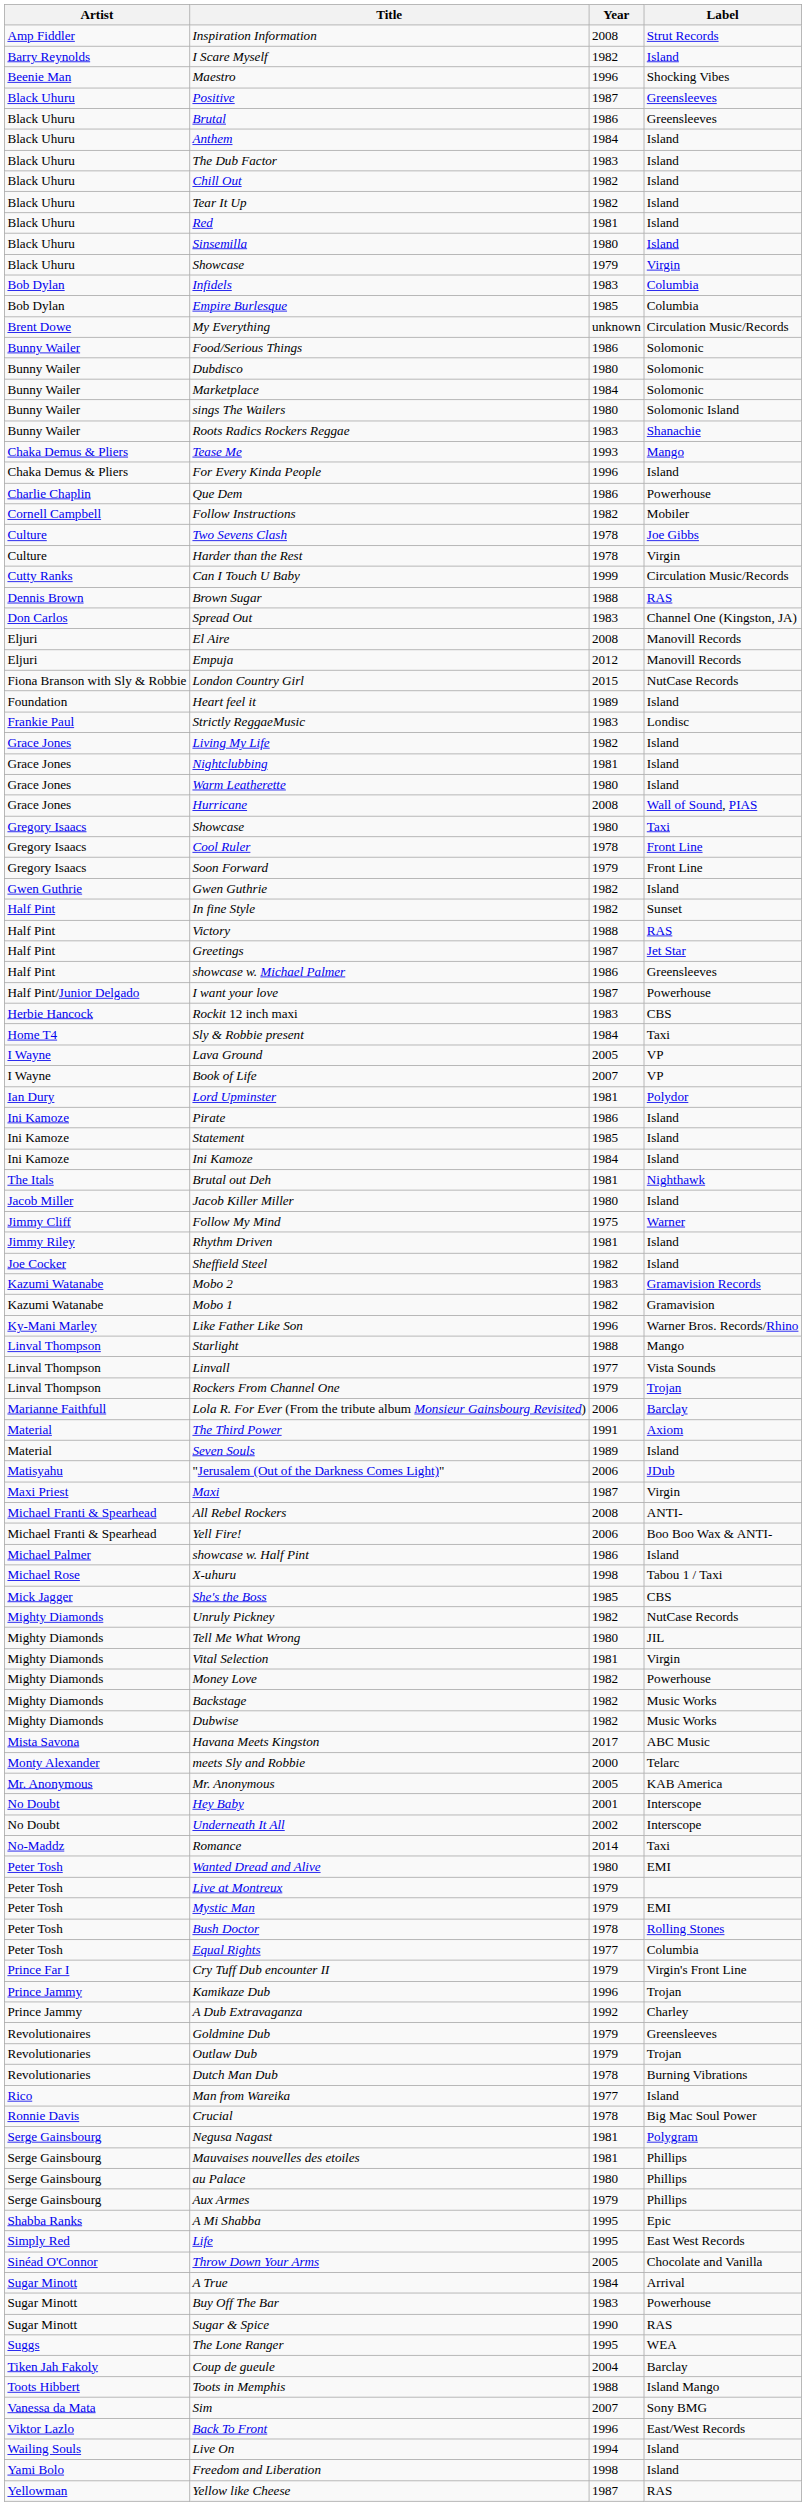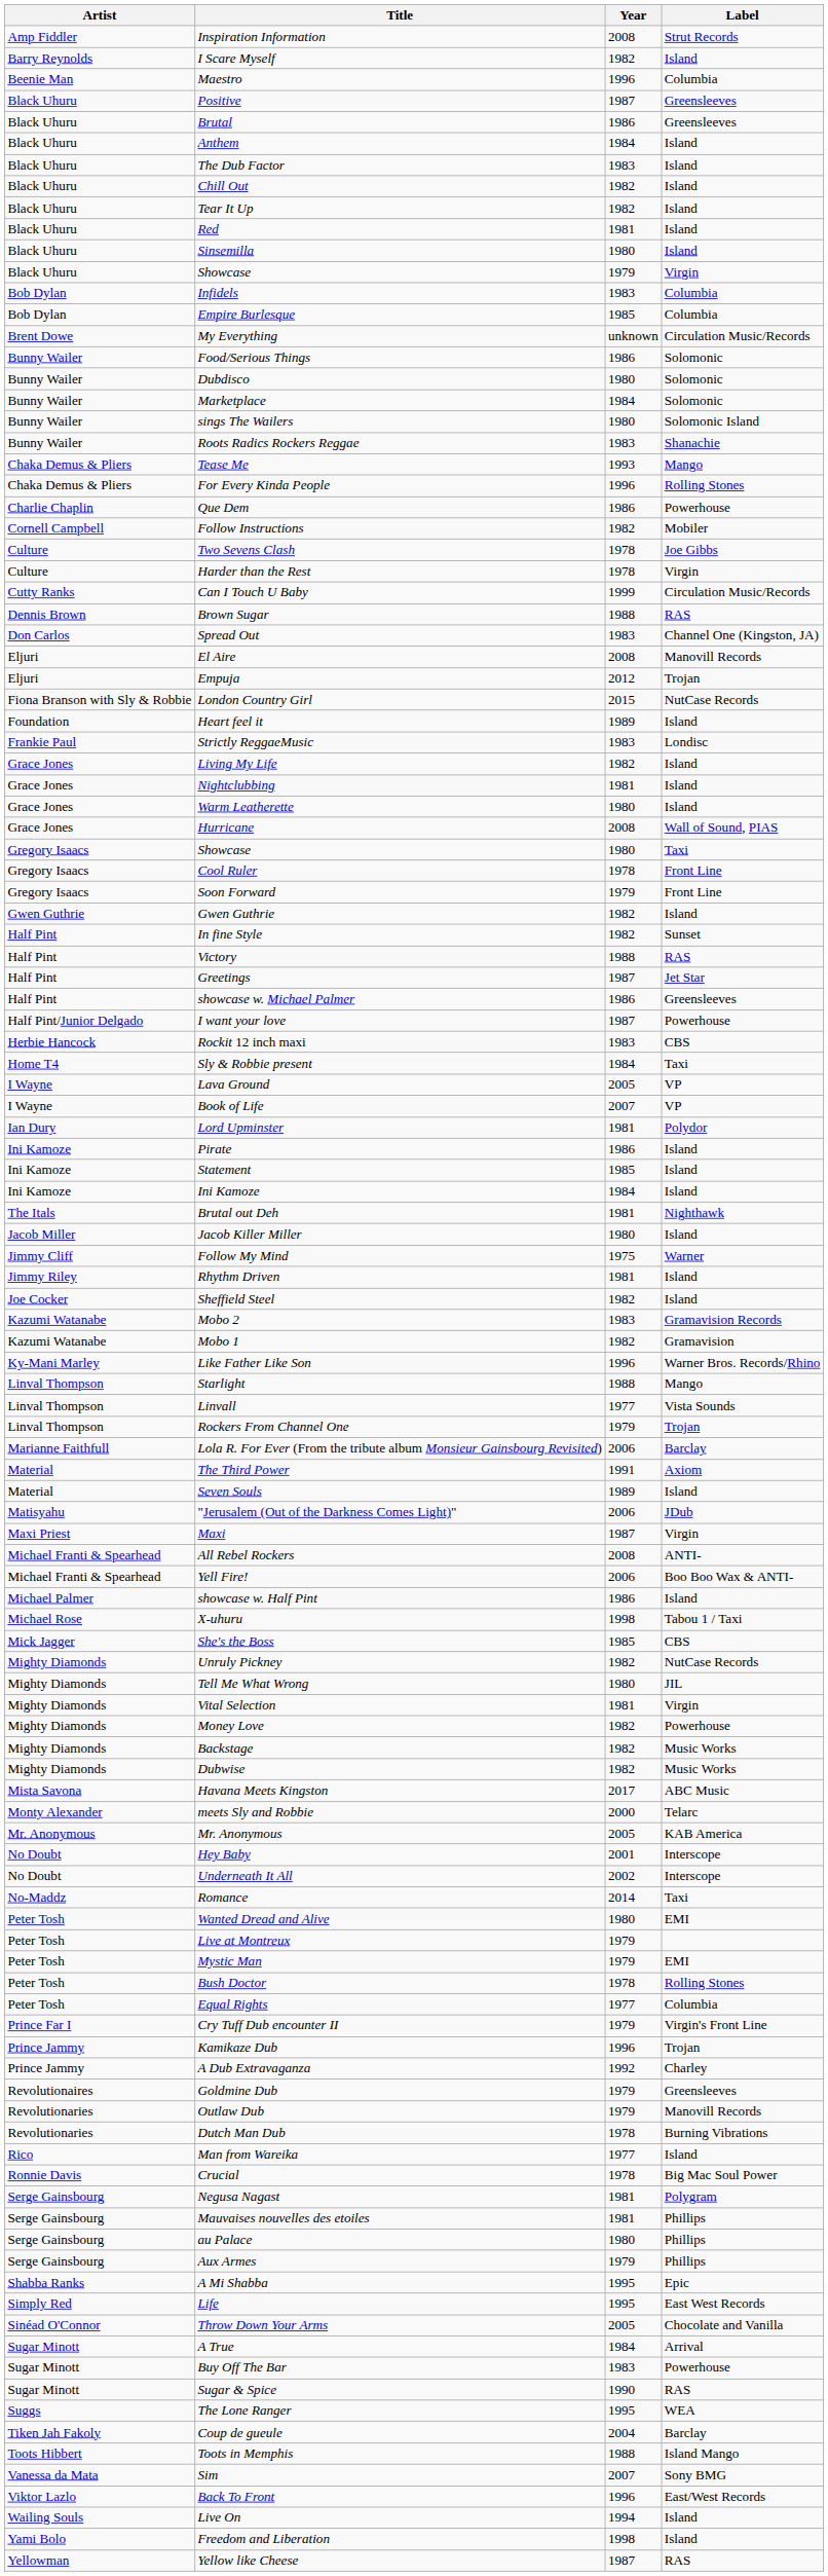 <table class="wikitable sortable">
 <tr>
 <th>Artist</th>
 <th>Title</th>
 <th>Year</th>
 <th>Label</th>
 </tr>
 <tr>
 <td><a href='#'>Amp Fiddler</a></td>
 <td><em>Inspiration Information</em></td>
 <td>2008</td>
 <td><a href='#'>Strut Records</a></td>
 </tr>
 <tr>
 <td><a href='#'>Barry Reynolds</a></td>
 <td><em>I Scare Myself</em></td>
 <td>1982</td>
 <td><a href='#'>Island</a></td>
 </tr>
 <tr>
 <td><a href='#'>Beenie Man</a></td>
 <td><em>Maestro</em></td>
 <td>1996</td>
-<td>Shocking Vibes</td>
+<td>Columbia</td>
 </tr>
 <tr>
 <td><a href='#'>Black Uhuru</a></td>
 <td><em><a href='#'>Positive</a></em></td>
 <td>1987</td>
 <td><a href='#'>Greensleeves</a></td>
 </tr>
 <tr>
 <td>Black Uhuru</td>
 <td><em><a href='#'>Brutal</a></em></td>
 <td>1986</td>
 <td>Greensleeves</td>
 </tr>
 <tr>
 <td>Black Uhuru</td>
 <td><em><a href='#'>Anthem</a></em></td>
 <td>1984</td>
 <td>Island</td>
 </tr>
 <tr>
 <td>Black Uhuru</td>
 <td><em>The Dub Factor</em></td>
 <td>1983</td>
 <td>Island</td>
 </tr>
 <tr>
 <td>Black Uhuru</td>
 <td><em><a href='#'>Chill Out</a></em></td>
 <td>1982</td>
 <td>Island</td>
 </tr>
 <tr>
 <td>Black Uhuru</td>
 <td><em>Tear It Up</em></td>
 <td>1982</td>
 <td>Island</td>
 </tr>
 <tr>
 <td>Black Uhuru</td>
 <td><em><a href='#'>Red</a></em></td>
 <td>1981</td>
 <td>Island</td>
 </tr>
 <tr>
 <td>Black Uhuru</td>
 <td><em><a href='#'>Sinsemilla</a></em></td>
 <td>1980</td>
 <td><a href='#'>Island</a></td>
 </tr>
 <tr>
 <td>Black Uhuru</td>
 <td><em>Showcase</em></td>
 <td>1979</td>
 <td><a href='#'>Virgin</a></td>
 </tr>
 <tr>
 <td><a href='#'>Bob Dylan</a></td>
 <td><em><a href='#'>Infidels</a></em></td>
 <td>1983</td>
 <td><a href='#'>Columbia</a></td>
 </tr>
 <tr>
 <td>Bob Dylan</td>
 <td><em><a href='#'>Empire Burlesque</a></em></td>
 <td>1985</td>
 <td>Columbia</td>
 </tr>
 <tr>
 <td><a href='#'>Brent Dowe</a></td>
 <td><em>My Everything</em></td>
 <td>unknown</td>
 <td>Circulation Music/Records</td>
 </tr>
 <tr>
 <td><a href='#'>Bunny Wailer</a></td>
 <td><em>Food/Serious Things</em></td>
 <td>1986</td>
 <td>Solomonic</td>
 </tr>
 <tr>
 <td>Bunny Wailer</td>
 <td><em>Dubdisco</em></td>
 <td>1980</td>
 <td>Solomonic</td>
 </tr>
 <tr>
 <td>Bunny Wailer</td>
 <td><em>Marketplace</em></td>
 <td>1984</td>
 <td>Solomonic</td>
 </tr>
 <tr>
 <td>Bunny Wailer</td>
 <td><em>sings The Wailers</em></td>
 <td>1980</td>
 <td>Solomonic Island</td>
 </tr>
 <tr>
 <td>Bunny Wailer</td>
 <td><em>Roots Radics Rockers Reggae</em></td>
 <td>1983</td>
 <td><a href='#'>Shanachie</a></td>
 </tr>
 <tr>
 <td><a href='#'>Chaka Demus & Pliers</a></td>
 <td><em><a href='#'>Tease Me</a></em></td>
 <td>1993</td>
 <td><a href='#'>Mango</a></td>
 </tr>
 <tr>
 <td>Chaka Demus & Pliers</td>
 <td><em>For Every Kinda People</em></td>
 <td>1996</td>
-<td>Island</td>
+<td><a href='#'>Rolling Stones</a></td>
 </tr>
 <tr>
 <td><a href='#'>Charlie Chaplin</a></td>
 <td><em>Que Dem</em></td>
 <td>1986</td>
 <td>Powerhouse</td>
 </tr>
 <tr>
 <td><a href='#'>Cornell Campbell</a></td>
 <td><em>Follow Instructions</em></td>
 <td>1982</td>
 <td>Mobiler</td>
 </tr>
 <tr>
 <td><a href='#'>Culture</a></td>
 <td><em><a href='#'>Two Sevens Clash</a></em></td>
 <td>1978</td>
 <td><a href='#'>Joe Gibbs</a></td>
 </tr>
 <tr>
 <td>Culture</td>
 <td><em>Harder than the Rest</em></td>
 <td>1978</td>
 <td>Virgin</td>
 </tr>
 <tr>
 <td><a href='#'>Cutty Ranks</a></td>
 <td><em>Can I Touch U Baby</em></td>
 <td>1999</td>
 <td>Circulation Music/Records</td>
 </tr>
 <tr>
 <td><a href='#'>Dennis Brown</a></td>
 <td><em>Brown Sugar</em></td>
 <td>1988</td>
 <td><a href='#'>RAS</a></td>
 </tr>
 <tr>
 <td><a href='#'>Don Carlos</a></td>
 <td><em>Spread Out</em></td>
 <td>1983</td>
 <td>Channel One (Kingston, JA)</td>
 </tr>
 <tr>
 <td>Eljuri</td>
 <td><em>El Aire</em></td>
 <td>2008</td>
 <td>Manovill Records</td>
 </tr>
 <tr>
 <td>Eljuri</td>
 <td><em>Empuja</em></td>
 <td>2012</td>
-<td>Manovill Records</td>
+<td>Trojan</td>
 </tr>
 <tr>
 <td>Fiona Branson with Sly & Robbie</td>
 <td><em>London Country Girl</em></td>
 <td>2015</td>
 <td>NutCase Records</td>
 </tr>
 <tr>
 <td>Foundation</td>
 <td><em>Heart feel it</em></td>
 <td>1989</td>
 <td>Island</td>
 </tr>
 <tr>
 <td><a href='#'>Frankie Paul</a></td>
 <td><em>Strictly ReggaeMusic</em></td>
 <td>1983</td>
 <td>Londisc</td>
 </tr>
 <tr>
 <td><a href='#'>Grace Jones</a></td>
 <td><em><a href='#'>Living My Life</a></em></td>
 <td>1982</td>
 <td>Island</td>
 </tr>
 <tr>
 <td>Grace Jones</td>
 <td><em><a href='#'>Nightclubbing</a></em></td>
 <td>1981</td>
 <td>Island</td>
 </tr>
 <tr>
 <td>Grace Jones</td>
 <td><em><a href='#'>Warm Leatherette</a></em></td>
 <td>1980</td>
 <td>Island</td>
 </tr>
 <tr>
 <td>Grace Jones</td>
 <td><em><a href='#'>Hurricane</a></em></td>
 <td>2008</td>
 <td><a href='#'>Wall of Sound</a>, <a href='#'>PIAS</a></td>
 </tr>
 <tr>
 <td><a href='#'>Gregory Isaacs</a></td>
 <td><em>Showcase</em></td>
 <td>1980</td>
 <td><a href='#'>Taxi</a></td>
 </tr>
 <tr>
 <td>Gregory Isaacs</td>
 <td><em><a href='#'>Cool Ruler</a></em></td>
 <td>1978</td>
 <td><a href='#'>Front Line</a></td>
 </tr>
 <tr>
 <td>Gregory Isaacs</td>
 <td><em>Soon Forward</em></td>
 <td>1979</td>
 <td>Front Line</td>
 </tr>
 <tr>
 <td><a href='#'>Gwen Guthrie</a></td>
 <td><em>Gwen Guthrie</em></td>
 <td>1982</td>
 <td>Island</td>
 </tr>
 <tr>
 <td><a href='#'>Half Pint</a></td>
 <td><em>In fine Style</em></td>
 <td>1982</td>
 <td>Sunset</td>
 </tr>
 <tr>
 <td>Half Pint</td>
 <td><em>Victory</em></td>
 <td>1988</td>
 <td><a href='#'>RAS</a></td>
 </tr>
 <tr>
 <td>Half Pint</td>
 <td><em>Greetings</em></td>
 <td>1987</td>
 <td><a href='#'>Jet Star</a></td>
 </tr>
 <tr>
 <td>Half Pint</td>
 <td><em>showcase w. <a href='#'>Michael Palmer</a></em></td>
 <td>1986</td>
 <td>Greensleeves</td>
 </tr>
 <tr>
 <td>Half Pint/<a href='#'>Junior Delgado</a></td>
 <td><em>I want your love</em></td>
 <td>1987</td>
 <td>Powerhouse</td>
 </tr>
 <tr>
 <td><a href='#'>Herbie Hancock</a></td>
 <td><em>Rockit</em> 12 inch maxi</td>
 <td>1983</td>
 <td>CBS</td>
 </tr>
 <tr>
 <td><a href='#'>Home T4</a></td>
 <td><em>Sly & Robbie present</em></td>
 <td>1984</td>
 <td>Taxi</td>
 </tr>
 <tr>
 <td><a href='#'>I Wayne</a></td>
 <td><em>Lava Ground</em></td>
 <td>2005</td>
 <td>VP</td>
 </tr>
 <tr>
 <td>I Wayne</td>
 <td><em>Book of Life</em></td>
 <td>2007</td>
 <td>VP</td>
 </tr>
 <tr>
 <td><a href='#'>Ian Dury</a></td>
 <td><em><a href='#'>Lord Upminster</a></em></td>
 <td>1981</td>
 <td><a href='#'>Polydor</a></td>
 </tr>
 <tr>
 <td><a href='#'>Ini Kamoze</a></td>
 <td><em>Pirate</em></td>
 <td>1986</td>
 <td>Island</td>
 </tr>
 <tr>
 <td>Ini Kamoze</td>
 <td><em>Statement</em></td>
 <td>1985</td>
 <td>Island</td>
 </tr>
 <tr>
 <td>Ini Kamoze</td>
 <td><em>Ini Kamoze</em></td>
 <td>1984</td>
 <td>Island</td>
 </tr>
 <tr>
 <td><a href='#'>The Itals</a></td>
 <td><em>Brutal out Deh</em></td>
 <td>1981</td>
 <td><a href='#'>Nighthawk</a></td>
 </tr>
 <tr>
 <td><a href='#'>Jacob Miller</a></td>
 <td><em>Jacob Killer Miller</em></td>
 <td>1980</td>
 <td>Island</td>
 </tr>
 <tr>
 <td><a href='#'>Jimmy Cliff</a></td>
 <td><em>Follow My Mind</em></td>
 <td>1975</td>
 <td><a href='#'>Warner</a></td>
 </tr>
 <tr>
 <td><a href='#'>Jimmy Riley</a></td>
 <td><em>Rhythm Driven</em></td>
 <td>1981</td>
 <td>Island</td>
 </tr>
 <tr>
 <td><a href='#'>Joe Cocker</a></td>
 <td><em>Sheffield Steel</em></td>
 <td>1982</td>
 <td>Island</td>
 </tr>
 <tr>
 <td><a href='#'>Kazumi Watanabe</a></td>
 <td><em>Mobo 2</em></td>
 <td>1983</td>
 <td><a href='#'>Gramavision Records</a></td>
 </tr>
 <tr>
 <td>Kazumi Watanabe</td>
 <td><em>Mobo 1</em></td>
 <td>1982</td>
 <td>Gramavision</td>
 </tr>
 <tr>
 <td><a href='#'>Ky-Mani Marley</a></td>
 <td><em>Like Father Like Son</em></td>
 <td>1996</td>
 <td>Warner Bros. Records/<a href='#'>Rhino</a></td>
 </tr>
 <tr>
 <td><a href='#'>Linval Thompson</a></td>
 <td><em>Starlight</em></td>
 <td>1988</td>
 <td>Mango</td>
 </tr>
 <tr>
 <td>Linval Thompson</td>
 <td><em>Linvall</em></td>
 <td>1977</td>
 <td>Vista Sounds</td>
 </tr>
 <tr>
 <td>Linval Thompson</td>
 <td><em>Rockers From Channel One</em></td>
 <td>1979</td>
 <td><a href='#'>Trojan</a></td>
 </tr>
 <tr>
 <td><a href='#'>Marianne Faithfull</a></td>
 <td><em>Lola R. For Ever</em> (From the tribute album <em><a href='#'>Monsieur Gainsbourg Revisited</a></em>)</td>
 <td>2006</td>
 <td><a href='#'>Barclay</a></td>
 </tr>
 <tr>
 <td><a href='#'>Material</a></td>
 <td><em><a href='#'>The Third Power</a></em></td>
 <td>1991</td>
 <td><a href='#'>Axiom</a></td>
 </tr>
 <tr>
 <td>Material</td>
 <td><em><a href='#'>Seven Souls</a></em></td>
 <td>1989</td>
 <td>Island</td>
 </tr>
 <tr>
 <td><a href='#'>Matisyahu</a></td>
 <td>"<a href='#'>Jerusalem (Out of the Darkness Comes Light)</a>"</td>
 <td>2006</td>
 <td><a href='#'>JDub</a></td>
 </tr>
 <tr>
 <td><a href='#'>Maxi Priest</a></td>
 <td><em><a href='#'>Maxi</a></em></td>
 <td>1987</td>
 <td>Virgin</td>
 </tr>
 <tr>
 <td><a href='#'>Michael Franti & Spearhead</a></td>
 <td><em>All Rebel Rockers</em></td>
 <td>2008</td>
 <td>ANTI-</td>
 </tr>
 <tr>
 <td>Michael Franti & Spearhead</td>
 <td><em>Yell Fire!</em></td>
 <td>2006</td>
 <td>Boo Boo Wax & ANTI-</td>
 </tr>
 <tr>
 <td><a href='#'>Michael Palmer</a></td>
 <td><em>showcase w. Half Pint</em></td>
 <td>1986</td>
 <td>Island</td>
 </tr>
 <tr>
 <td><a href='#'>Michael Rose</a></td>
 <td><em> X-uhuru</em></td>
 <td>1998</td>
 <td>Tabou 1 / Taxi</td>
 </tr>
 <tr>
 <td><a href='#'>Mick Jagger</a></td>
 <td><em><a href='#'>She's the Boss</a></em></td>
 <td>1985</td>
 <td>CBS</td>
 </tr>
 <tr>
 <td><a href='#'>Mighty Diamonds</a></td>
 <td><em>Unruly Pickney</em></td>
 <td>1982</td>
 <td>NutCase Records</td>
 </tr>
 <tr>
 <td>Mighty Diamonds</td>
 <td><em>Tell Me What Wrong</em></td>
 <td>1980</td>
 <td>JIL</td>
 </tr>
 <tr>
 <td>Mighty Diamonds</td>
 <td><em>Vital Selection</em></td>
 <td>1981</td>
 <td>Virgin</td>
 </tr>
 <tr>
 <td>Mighty Diamonds</td>
 <td><em>Money Love</em></td>
 <td>1982</td>
 <td>Powerhouse</td>
 </tr>
 <tr>
 <td>Mighty Diamonds</td>
 <td><em>Backstage</em></td>
 <td>1982</td>
 <td>Music Works</td>
 </tr>
 <tr>
 <td>Mighty Diamonds</td>
 <td><em>Dubwise</em></td>
 <td>1982</td>
 <td>Music Works</td>
 </tr>
 <tr>
 <td><a href='#'>Mista Savona</a></td>
 <td><em>Havana Meets Kingston</em></td>
 <td>2017</td>
 <td>ABC Music</td>
 </tr>
 <tr>
 <td><a href='#'>Monty Alexander</a></td>
 <td><em>meets Sly and Robbie</em></td>
 <td>2000</td>
 <td>Telarc</td>
 </tr>
 <tr>
 <td><a href='#'>Mr. Anonymous</a></td>
 <td><em> Mr. Anonymous</em></td>
 <td>2005</td>
 <td>KAB America</td>
 </tr>
 <tr>
 <td><a href='#'>No Doubt</a></td>
 <td><em><a href='#'>Hey Baby</a></em></td>
 <td>2001</td>
 <td>Interscope</td>
 </tr>
 <tr>
 <td>No Doubt</td>
 <td><em><a href='#'>Underneath It All</a></em></td>
 <td>2002</td>
 <td>Interscope</td>
 </tr>
 <tr>
 <td><a href='#'>No-Maddz</a></td>
 <td><em>Romance</em></td>
 <td>2014</td>
 <td>Taxi</td>
 </tr>
 <tr>
 <td><a href='#'>Peter Tosh</a></td>
 <td><em><a href='#'>Wanted Dread and Alive</a></em></td>
 <td>1980</td>
 <td>EMI</td>
 </tr>
 <tr>
 <td>Peter Tosh</td>
 <td><em><a href='#'>Live at Montreux</a></em></td>
 <td>1979</td>
 <td></td>
 </tr>
 <tr>
 <td>Peter Tosh</td>
 <td><em><a href='#'>Mystic Man</a></em></td>
 <td>1979</td>
 <td>EMI</td>
 </tr>
 <tr>
 <td>Peter Tosh</td>
 <td><em><a href='#'>Bush Doctor</a></em></td>
 <td>1978</td>
 <td><a href='#'>Rolling Stones</a></td>
 </tr>
 <tr>
 <td>Peter Tosh</td>
 <td><em><a href='#'>Equal Rights</a></em></td>
 <td>1977</td>
 <td>Columbia</td>
 </tr>
 <tr>
 <td><a href='#'>Prince Far I</a></td>
 <td><em>Cry Tuff Dub encounter II</em></td>
 <td>1979</td>
 <td>Virgin's Front Line</td>
 </tr>
 <tr>
 <td><a href='#'>Prince Jammy</a></td>
 <td><em>Kamikaze Dub</em></td>
 <td>1996</td>
 <td>Trojan</td>
 </tr>
 <tr>
 <td>Prince Jammy</td>
 <td><em>A Dub Extravaganza</em></td>
 <td>1992</td>
 <td>Charley</td>
 </tr>
 <tr>
 <td>Revolutionaires</td>
 <td><em>Goldmine Dub</em></td>
 <td>1979</td>
 <td>Greensleeves</td>
 </tr>
 <tr>
 <td>Revolutionaries</td>
 <td><em>Outlaw Dub</em></td>
 <td>1979</td>
-<td>Trojan</td>
+<td>Manovill Records</td>
 </tr>
 <tr>
 <td>Revolutionaries</td>
 <td><em>Dutch Man Dub</em></td>
 <td>1978</td>
 <td>Burning Vibrations</td>
 </tr>
 <tr>
 <td><a href='#'>Rico</a></td>
 <td><em>Man from Wareika</em></td>
 <td>1977</td>
 <td>Island</td>
 </tr>
 <tr>
 <td><a href='#'>Ronnie Davis</a></td>
 <td><em>Crucial</em></td>
 <td>1978</td>
 <td>Big Mac Soul Power</td>
 </tr>
 <tr>
 <td><a href='#'>Serge Gainsbourg</a></td>
 <td><em>Negusa Nagast </em></td>
 <td>1981</td>
 <td><a href='#'>Polygram</a></td>
 </tr>
 <tr>
 <td>Serge Gainsbourg</td>
 <td><em>Mauvaises nouvelles des etoiles</em></td>
 <td>1981</td>
 <td>Phillips</td>
 </tr>
 <tr>
 <td>Serge Gainsbourg</td>
 <td><em>au Palace</em></td>
 <td>1980</td>
 <td>Phillips</td>
 </tr>
 <tr>
 <td>Serge Gainsbourg</td>
 <td><em>Aux Armes</em></td>
 <td>1979</td>
 <td>Phillips</td>
 </tr>
 <tr>
 <td><a href='#'>Shabba Ranks</a></td>
 <td><em>A Mi Shabba</em></td>
 <td>1995</td>
 <td>Epic</td>
 </tr>
 <tr>
 <td><a href='#'>Simply Red</a></td>
 <td><em><a href='#'>Life</a></em></td>
 <td>1995</td>
 <td>East West Records</td>
 </tr>
 <tr>
 <td><a href='#'>Sinéad O'Connor</a></td>
 <td><em><a href='#'>Throw Down Your Arms</a></em></td>
 <td>2005</td>
 <td>Chocolate and Vanilla</td>
 </tr>
 <tr>
 <td><a href='#'>Sugar Minott</a></td>
 <td><em>A True</em></td>
 <td>1984</td>
 <td>Arrival</td>
 </tr>
 <tr>
 <td>Sugar Minott</td>
 <td><em>Buy Off The Bar</em></td>
 <td>1983</td>
 <td>Powerhouse</td>
 </tr>
 <tr>
 <td>Sugar Minott</td>
 <td><em>Sugar & Spice</em></td>
 <td>1990</td>
 <td>RAS</td>
 </tr>
 <tr>
 <td><a href='#'>Suggs</a></td>
 <td><em>The Lone Ranger</em></td>
 <td>1995</td>
 <td>WEA</td>
 </tr>
 <tr>
 <td><a href='#'>Tiken Jah Fakoly</a></td>
 <td><em>Coup de gueule</em></td>
 <td>2004</td>
 <td>Barclay</td>
 </tr>
 <tr>
 <td><a href='#'>Toots Hibbert</a></td>
 <td><em>Toots in Memphis</em></td>
 <td>1988</td>
 <td>Island Mango</td>
 </tr>
 <tr>
 <td><a href='#'>Vanessa da Mata</a></td>
 <td><em>Sim</em></td>
 <td>2007</td>
 <td>Sony BMG</td>
 </tr>
 <tr>
 <td><a href='#'>Viktor Lazlo</a></td>
 <td><em><a href='#'>Back To Front</a></em></td>
 <td>1996</td>
 <td>East/West Records</td>
 </tr>
 <tr>
 <td><a href='#'>Wailing Souls</a></td>
 <td><em>Live On</em></td>
 <td>1994</td>
 <td>Island</td>
 </tr>
 <tr>
 <td><a href='#'>Yami Bolo</a></td>
 <td><em>Freedom and Liberation</em></td>
 <td>1998</td>
 <td>Island</td>
 </tr>
 <tr>
 <td><a href='#'>Yellowman</a></td>
 <td><em>Yellow like Cheese</em></td>
 <td>1987</td>
 <td>RAS</td>
 </tr>
 </table>
